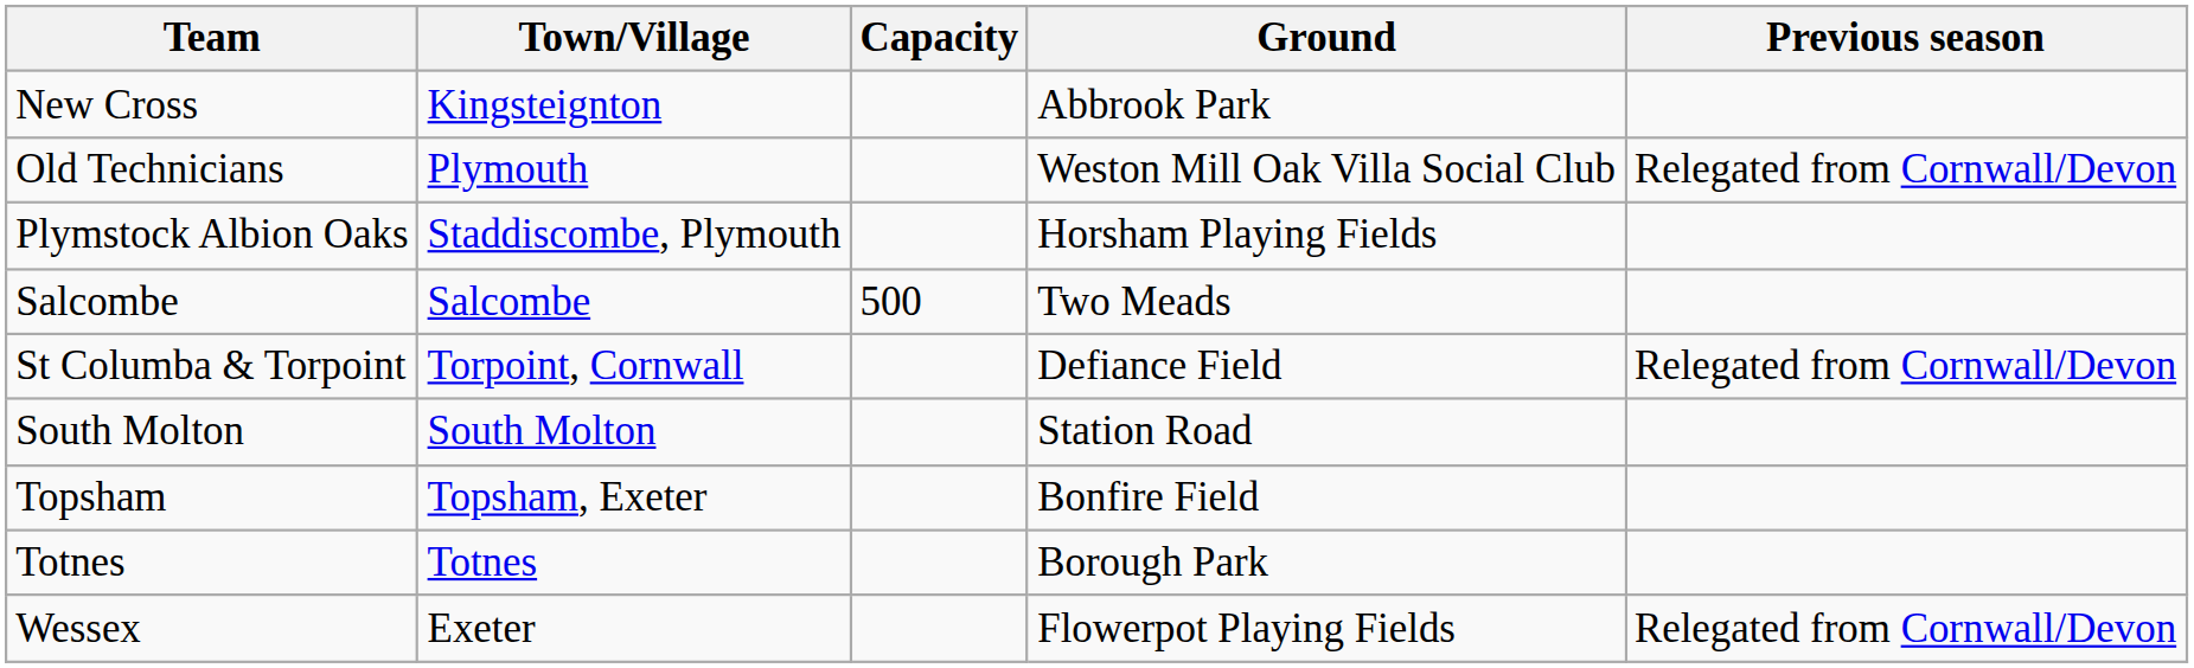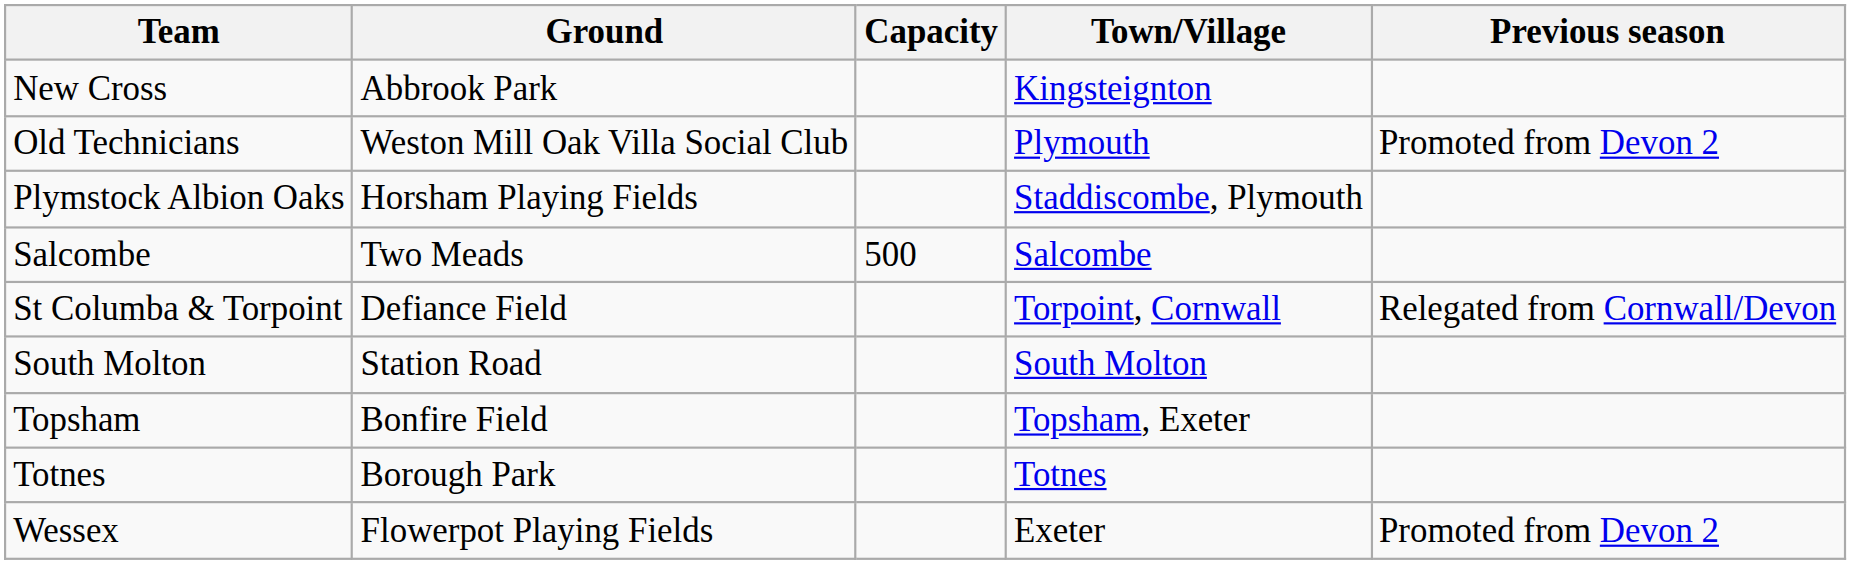 <table class="wikitable sortable">
 <tr>
 <th>Team</th>
+<th>Ground</th>
+<th>Capacity</th>
 <th>Town/Village</th>
-<th>Capacity</th>
-<th>Ground</th>
 <th>Previous season</th>
 </tr>
 <tr>
 <td>New Cross</td>
+<td>Abbrook Park</td>
+<td></td>
 <td><a href='#'>Kingsteignton</a></td>
-<td></td>
-<td>Abbrook Park</td>
 <td></td>
 </tr>
 <tr>
 <td>Old Technicians</td>
+<td>Weston Mill Oak Villa Social Club</td>
+<td></td>
 <td><a href='#'>Plymouth</a></td>
-<td></td>
-<td>Weston Mill Oak Villa Social Club</td>
-<td>Relegated from <a href='#'>Cornwall/Devon</a></td>
+<td>Promoted from <a href='#'>Devon 2</a></td>
 </tr>
 <tr>
 <td>Plymstock Albion Oaks</td>
+<td>Horsham Playing Fields</td>
+<td></td>
 <td><a href='#'>Staddiscombe</a>, Plymouth</td>
-<td></td>
-<td>Horsham Playing Fields</td>
 <td></td>
 </tr>
 <tr>
 <td>Salcombe</td>
+<td>Two Meads</td>
+<td>500</td>
 <td><a href='#'>Salcombe</a></td>
-<td>500</td>
-<td>Two Meads</td>
 <td></td>
 </tr>
 <tr>
 <td>St Columba & Torpoint</td>
+<td>Defiance Field</td>
+<td></td>
 <td><a href='#'>Torpoint</a>, <a href='#'>Cornwall</a></td>
-<td></td>
-<td>Defiance Field</td>
 <td>Relegated from <a href='#'>Cornwall/Devon</a></td>
 </tr>
 <tr>
 <td>South Molton</td>
+<td>Station Road</td>
+<td></td>
 <td><a href='#'>South Molton</a></td>
-<td></td>
-<td>Station Road</td>
 <td></td>
 </tr>
 <tr>
 <td>Topsham</td>
+<td>Bonfire Field</td>
+<td></td>
 <td><a href='#'>Topsham</a>, Exeter</td>
-<td></td>
-<td>Bonfire Field</td>
 <td></td>
 </tr>
 <tr>
 <td>Totnes</td>
+<td>Borough Park</td>
+<td></td>
 <td><a href='#'>Totnes</a></td>
-<td></td>
-<td>Borough Park</td>
 <td></td>
 </tr>
 <tr>
 <td>Wessex</td>
+<td>Flowerpot Playing Fields</td>
+<td></td>
 <td>Exeter</td>
-<td></td>
-<td>Flowerpot Playing Fields</td>
-<td>Relegated from <a href='#'>Cornwall/Devon</a></td>
+<td>Promoted from <a href='#'>Devon 2</a></td>
 </tr>
 </table>
